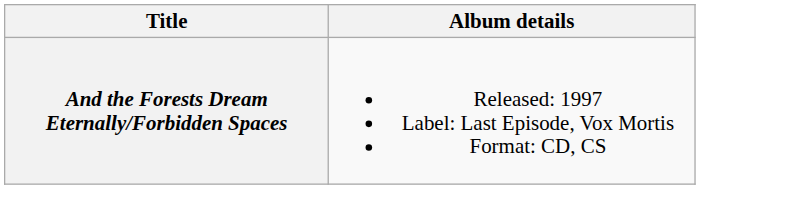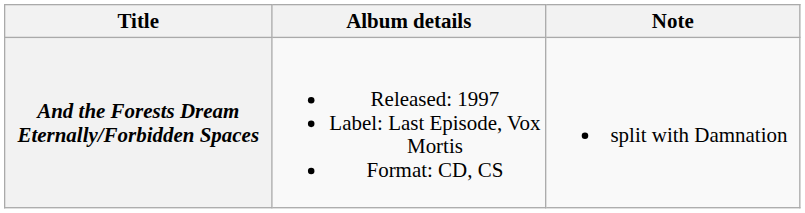 <table class="wikitable plainrowheaders" style="text-align:center;">
 <tr>
 <th scope="col" rowspan="1" style="width:15em;">Title</th>
 <th scope="col" rowspan="1" style="width:17em;">Album details</th>
+<th scope="col" rowspan="1" style="width:15em;">Note</th>
 </tr>
 <tr>
 <th scope="row"><em>And the Forests Dream Eternally/Forbidden Spaces</em></th>
 <td><br><ul><li>Released: 1997</li><li>Label: Last Episode, Vox Mortis</li><li>Format: CD, CS</li></ul></td>
+<td><br><ul><li>split with Damnation</li></ul></td>
 </tr>
 </table>
